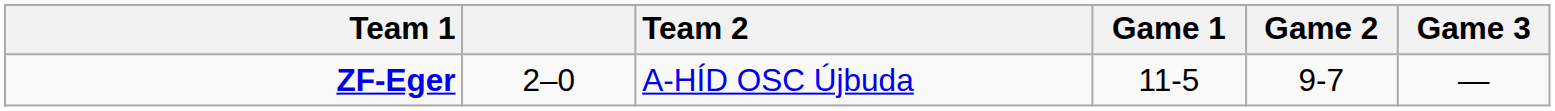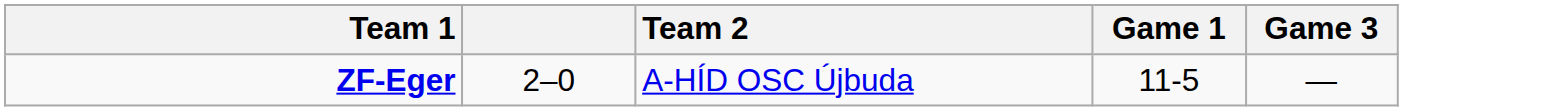 <table class=wikitable style="text-align:center">
 <tr>
 <th style="width:225px; text-align:right;">Team 1</th>
 <th style="width:80px;"></th>
 <th style="width:225px; text-align:left;">Team 2</th>
 <th style="width:70px;">Game 1</th>
-<th style="width:70px;">Game 2</th>
 <th style="width:70px;">Game 3</th>
 </tr>
 <tr>
 <td align=right> <strong><a href='#'>ZF-Eger</a></strong></td>
 <td>2–0</td>
 <td align=left> <a href='#'>A-HÍD OSC Újbuda</a></td>
 <td>11-5</td>
-<td>9-7</td>
 <td>—</td>
 </tr>
 </table>
